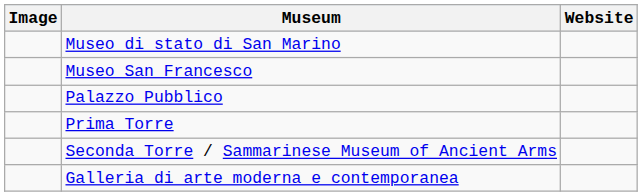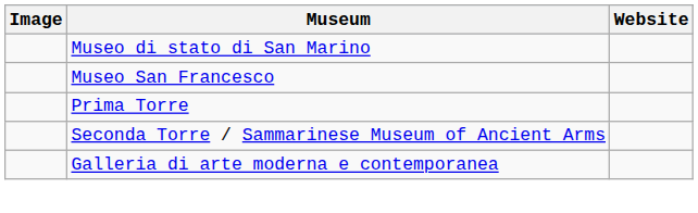 <table class="wikitable">
 <tr bgcolor="DDEEFF">
 <th>Image</th>
 <th>Museum</th>
 <th>Website</th>
 </tr>
 <tr>
 <td></td>
 <td><a href='#'>Museo di stato di San Marino</a></td>
 <td></td>
 </tr>
 <tr>
 <td></td>
 <td><a href='#'>Museo San Francesco</a></td>
 <td></td>
 </tr>
 <tr>
 <td></td>
-<td><a href='#'>Palazzo Pubblico</a></td>
-<td></td>
-</tr>
-<tr>
-<td></td>
 <td><a href='#'>Prima Torre</a></td>
 <td></td>
 </tr>
 <tr>
 <td></td>
 <td><a href='#'>Seconda Torre</a> / <a href='#'>Sammarinese Museum of Ancient Arms</a></td>
 <td></td>
 </tr>
 <tr>
 <td></td>
 <td><a href='#'>Galleria di arte moderna e contemporanea</a></td>
 <td></td>
 </tr>
 </table>
